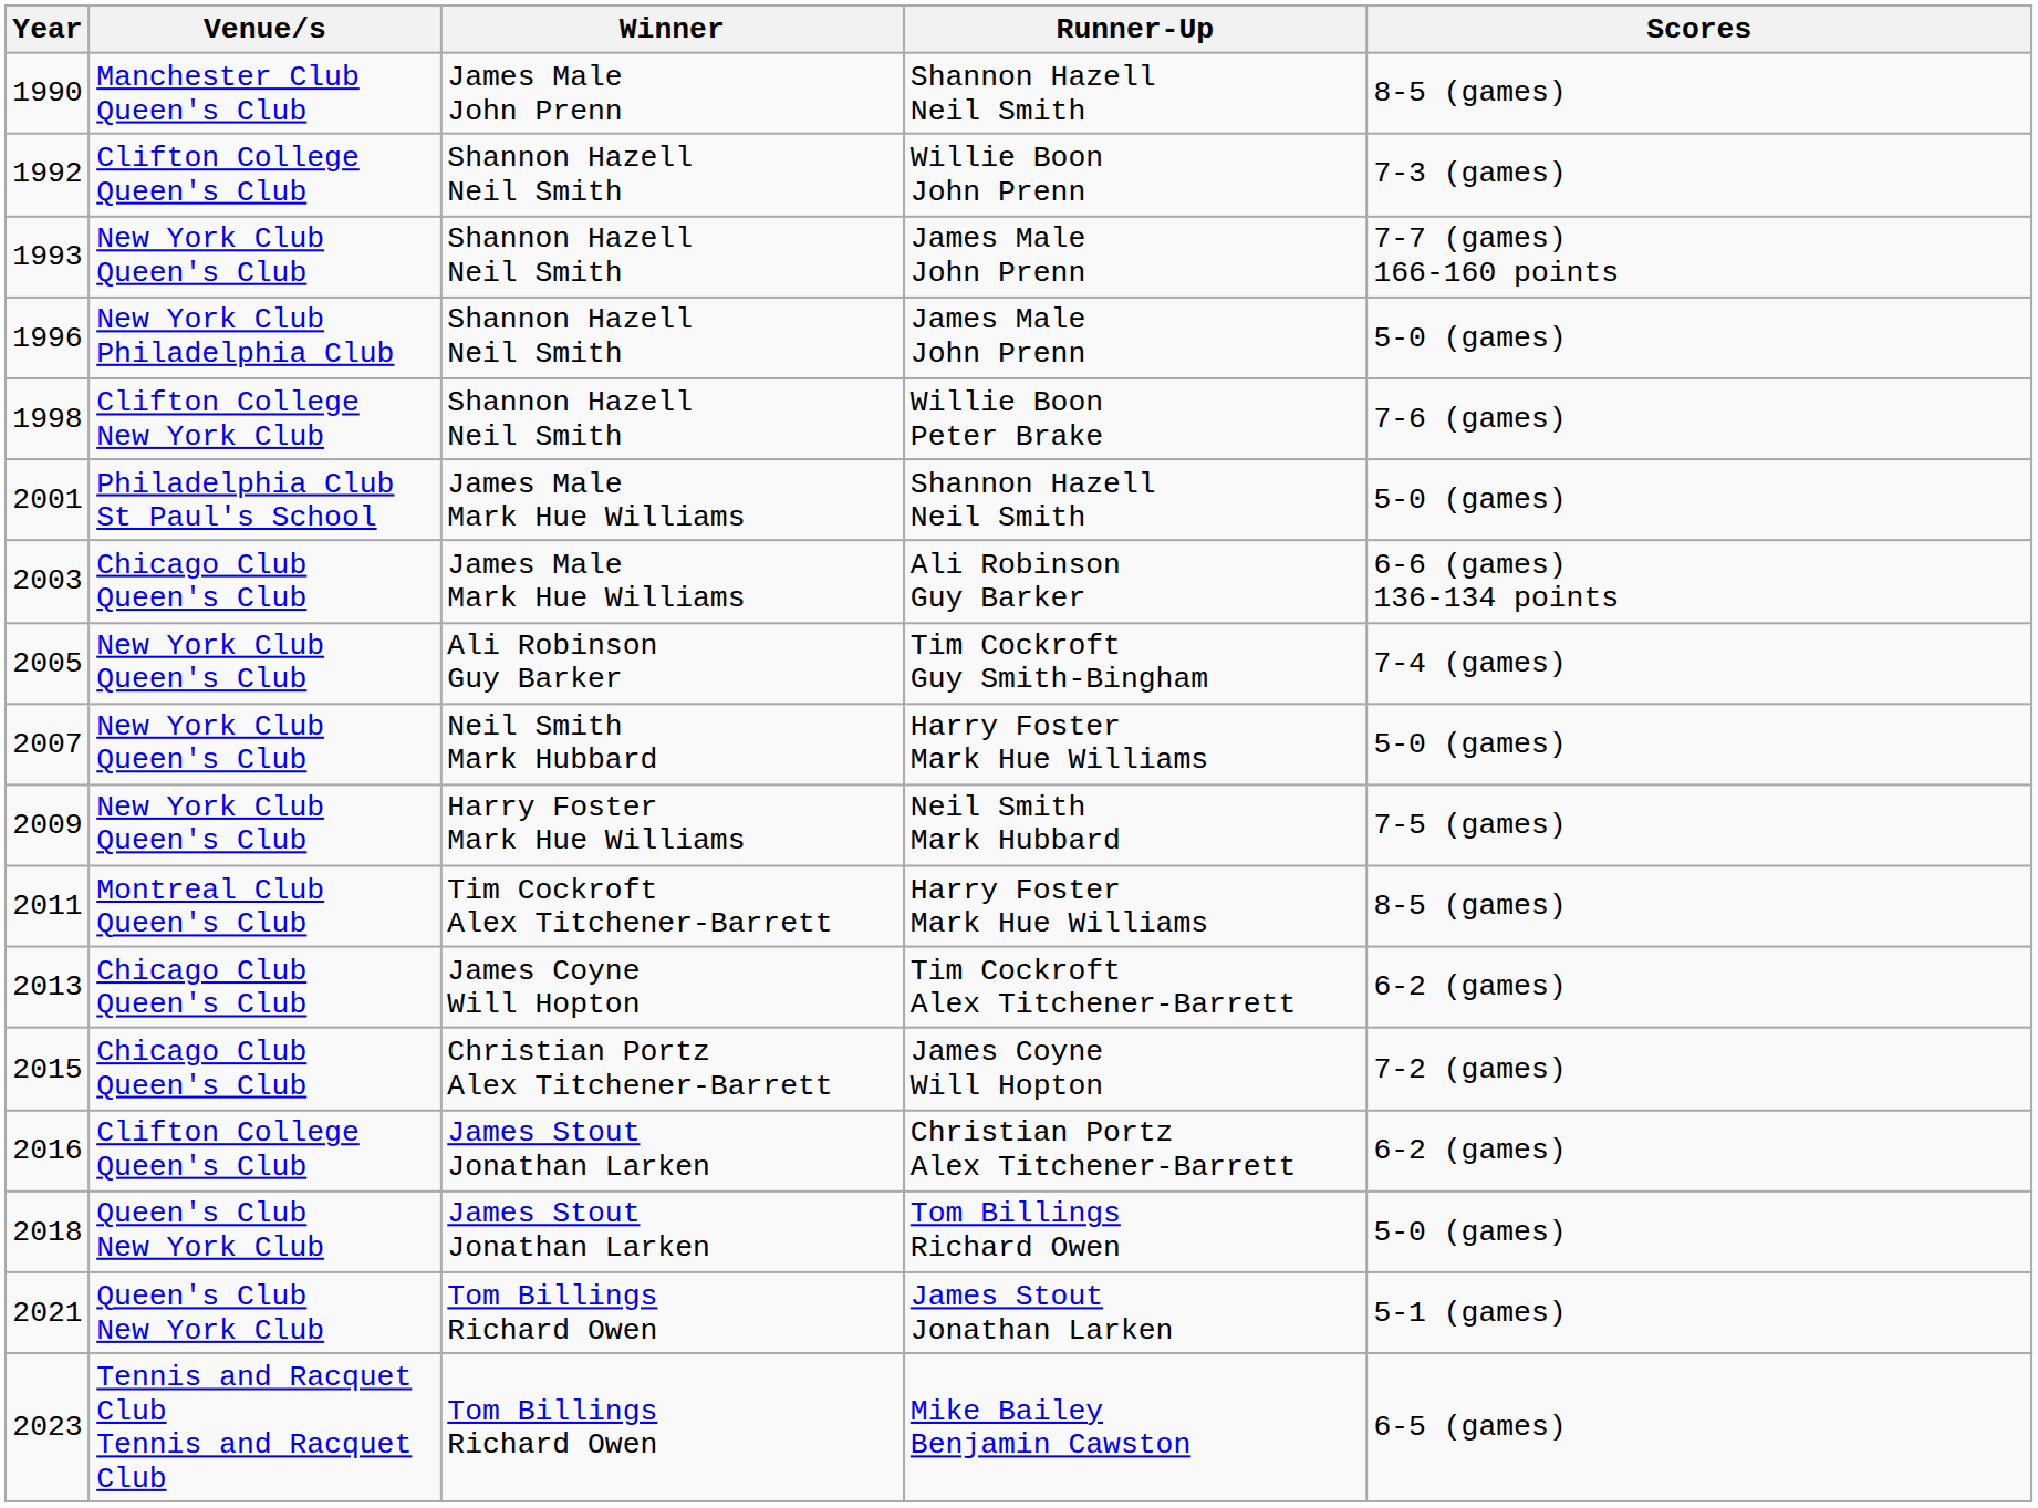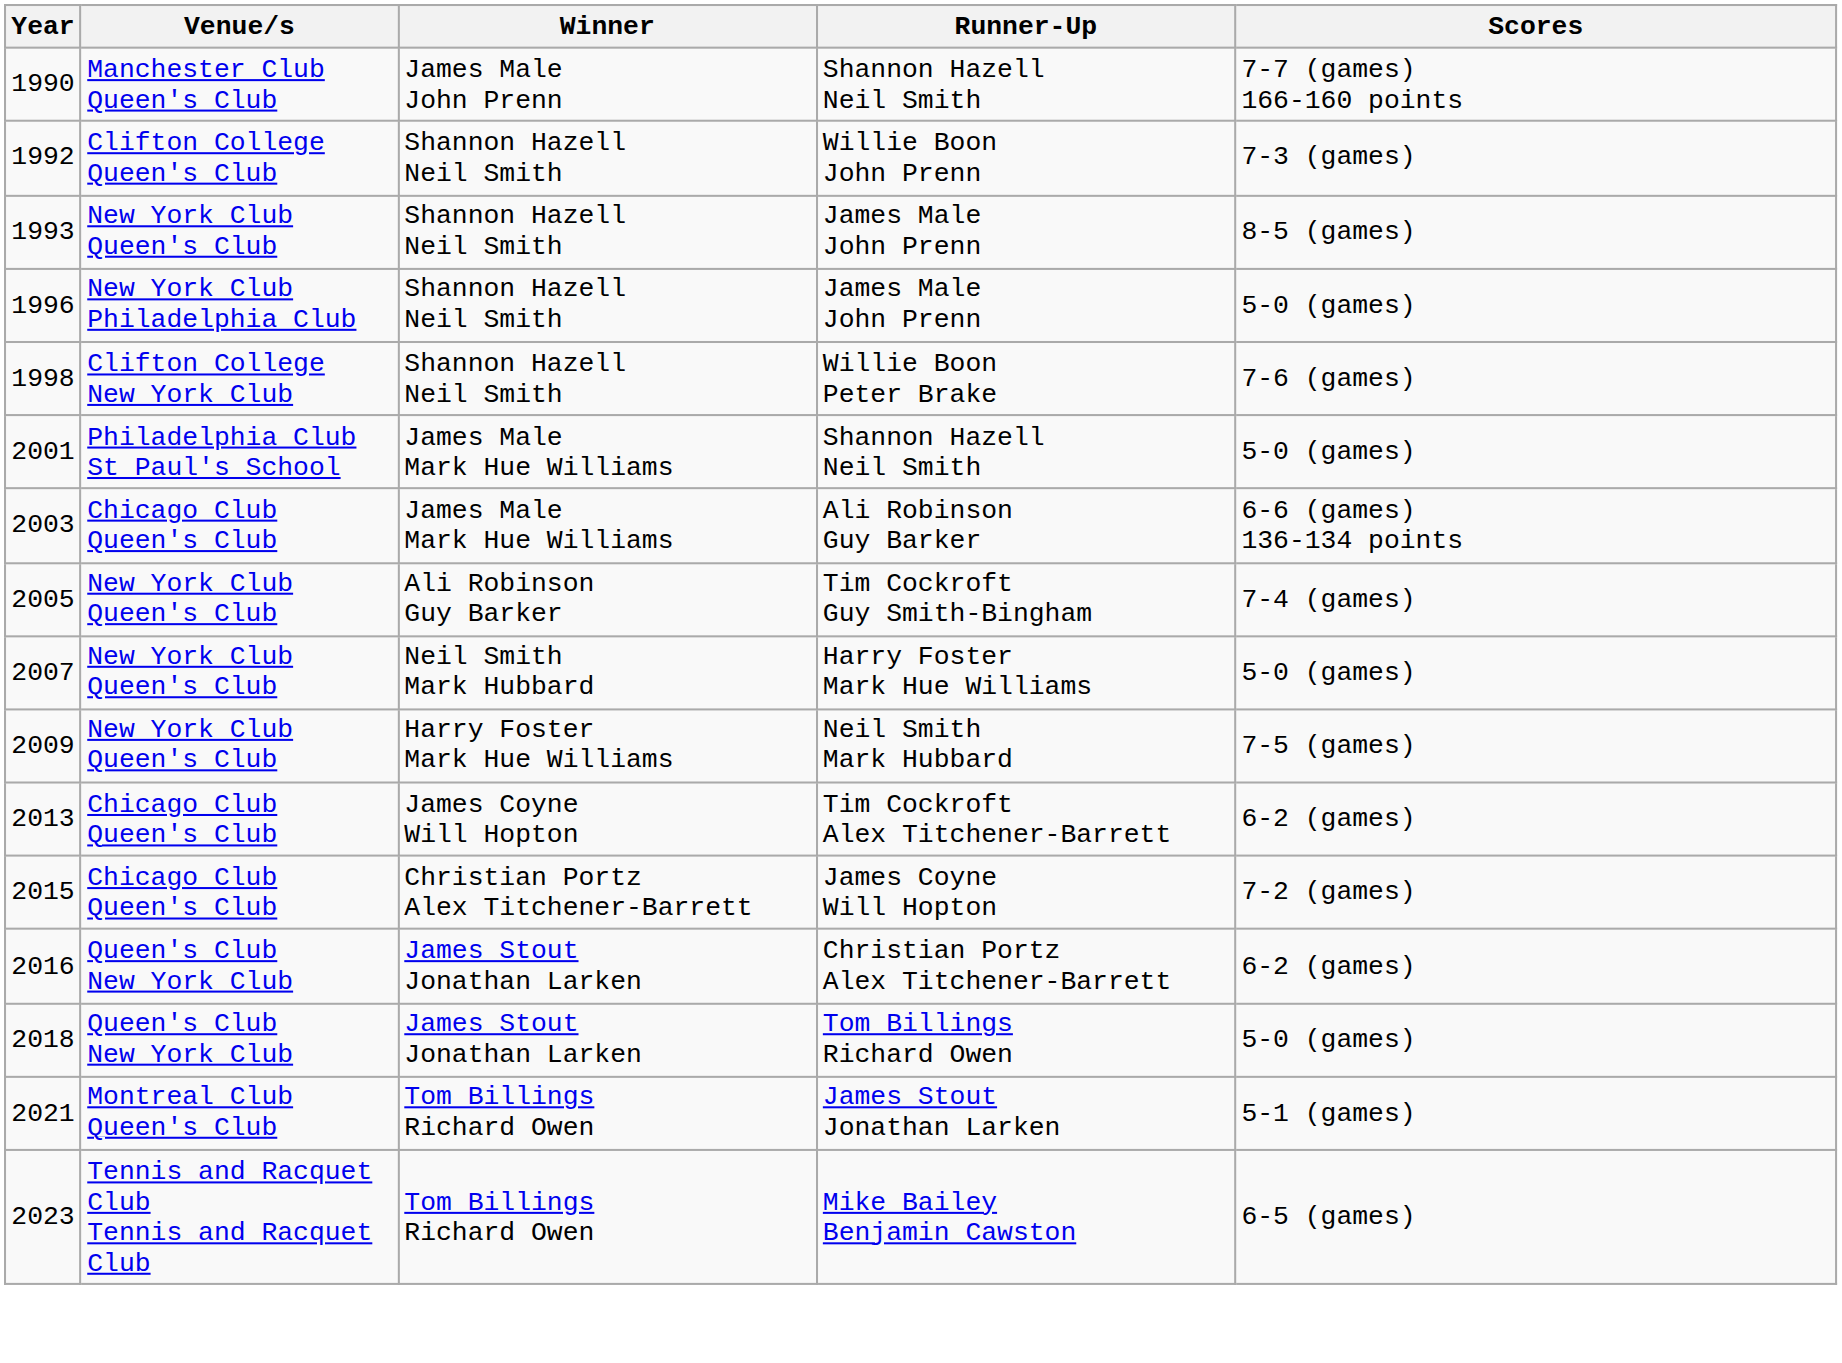 <table class="wikitable" style="font-size: 100%">
 <tr>
 <th width=25>Year</th>
 <th width=150>Venue/s</th>
 <th width=200>Winner</th>
 <th width=200>Runner-Up</th>
 <th width=290>Scores</th>
 </tr>
 <tr>
 <td>1990</td>
 <td><a href='#'>Manchester Club</a><br><a href='#'>Queen's Club</a></td>
 <td> James Male <br>  John Prenn</td>
 <td> Shannon Hazell <br>  Neil Smith</td>
-<td>8-5 (games)</td>
+<td>7-7 (games) <br>166-160 points</td>
 </tr>
 <tr>
 <td>1992</td>
 <td><a href='#'>Clifton College</a><br><a href='#'>Queen's Club</a></td>
 <td> Shannon Hazell <br>  Neil Smith</td>
 <td> Willie Boon <br>  John Prenn</td>
 <td>7-3 (games)</td>
 </tr>
 <tr>
 <td>1993</td>
 <td><a href='#'>New York Club</a><br><a href='#'>Queen's Club</a></td>
 <td> Shannon Hazell <br>  Neil Smith</td>
 <td> James Male <br>  John Prenn</td>
-<td>7-7 (games) <br>166-160 points</td>
+<td>8-5 (games)</td>
 </tr>
 <tr>
 <td>1996</td>
 <td><a href='#'>New York Club</a><br><a href='#'>Philadelphia Club</a></td>
 <td> Shannon Hazell <br>  Neil Smith</td>
 <td> James Male <br>  John Prenn</td>
 <td>5-0 (games)</td>
 </tr>
 <tr>
 <td>1998</td>
 <td><a href='#'>Clifton College</a><br><a href='#'>New York Club</a></td>
 <td> Shannon Hazell <br>  Neil Smith</td>
 <td> Willie Boon <br>  Peter Brake</td>
 <td>7-6 (games)</td>
 </tr>
 <tr>
 <td>2001</td>
 <td><a href='#'>Philadelphia Club</a><br><a href='#'>St Paul's School</a></td>
 <td> James Male <br>  Mark Hue Williams</td>
 <td> Shannon Hazell <br>  Neil Smith</td>
 <td>5-0 (games)</td>
 </tr>
 <tr>
 <td>2003</td>
 <td><a href='#'>Chicago Club</a><br><a href='#'>Queen's Club</a></td>
 <td> James Male <br>  Mark Hue Williams</td>
 <td> Ali Robinson <br>  Guy Barker</td>
 <td>6-6 (games) <br> 136-134 points</td>
 </tr>
 <tr>
 <td>2005</td>
 <td><a href='#'>New York Club</a><br><a href='#'>Queen's Club</a></td>
 <td> Ali Robinson <br>  Guy Barker</td>
 <td> Tim Cockroft <br>  Guy Smith-Bingham</td>
 <td>7-4 (games)</td>
 </tr>
 <tr>
 <td>2007</td>
 <td><a href='#'>New York Club</a><br><a href='#'>Queen's Club</a></td>
 <td> Neil Smith <br>  Mark Hubbard</td>
 <td> Harry Foster <br>  Mark Hue Williams</td>
 <td>5-0 (games)</td>
 </tr>
 <tr>
 <td>2009</td>
 <td><a href='#'>New York Club</a><br><a href='#'>Queen's Club</a></td>
 <td> Harry Foster <br>  Mark Hue Williams</td>
 <td> Neil Smith <br>  Mark Hubbard</td>
 <td>7-5 (games)</td>
 </tr>
 <tr>
-<td>2011</td>
-<td><a href='#'>Montreal Club</a><br><a href='#'>Queen's Club</a></td>
-<td> Tim Cockroft <br> Alex Titchener-Barrett</td>
-<td> Harry Foster <br>  Mark Hue Williams</td>
-<td>8-5 (games)</td>
-</tr>
-<tr>
 <td>2013</td>
 <td><a href='#'>Chicago Club</a><br><a href='#'>Queen's Club</a></td>
 <td> James Coyne <br> Will Hopton</td>
 <td> Tim Cockroft <br> Alex Titchener-Barrett</td>
 <td>6-2 (games)</td>
 </tr>
 <tr>
 <td>2015</td>
 <td><a href='#'>Chicago Club</a><br><a href='#'>Queen's Club</a></td>
 <td> Christian Portz <br> Alex Titchener-Barrett</td>
 <td> James Coyne <br> Will Hopton</td>
 <td>7-2 (games)</td>
 </tr>
 <tr>
 <td>2016</td>
-<td><a href='#'>Clifton College</a><br><a href='#'>Queen's Club</a></td>
+<td><a href='#'>Queen's Club</a> <br><a href='#'>New York Club</a></td>
 <td> <a href='#'>James Stout</a> <br> Jonathan Larken</td>
 <td> Christian Portz <br> Alex Titchener-Barrett</td>
 <td>6-2 (games)</td>
 </tr>
 <tr>
 <td>2018</td>
 <td><a href='#'>Queen's Club</a> <br><a href='#'>New York Club</a></td>
 <td> <a href='#'>James Stout</a> <br> Jonathan Larken</td>
 <td> <a href='#'>Tom Billings</a> <br> Richard Owen</td>
 <td>5-0 (games)</td>
 </tr>
 <tr>
 <td>2021</td>
-<td><a href='#'>Queen's Club</a> <br><a href='#'>New York Club</a></td>
+<td><a href='#'>Montreal Club</a><br><a href='#'>Queen's Club</a></td>
 <td> <a href='#'>Tom Billings</a> <br> Richard Owen</td>
 <td> <a href='#'>James Stout</a> <br> Jonathan Larken</td>
 <td>5-1 (games)</td>
 </tr>
 <tr>
 <td>2023</td>
 <td><a href='#'>Tennis and Racquet Club</a> <br><a href='#'>Tennis and Racquet Club</a></td>
 <td> <a href='#'>Tom Billings</a> <br> Richard Owen</td>
 <td> <a href='#'>Mike Bailey</a> <br> <a href='#'>Benjamin Cawston</a></td>
 <td>6-5 (games)</td>
 </tr>
 </table>
